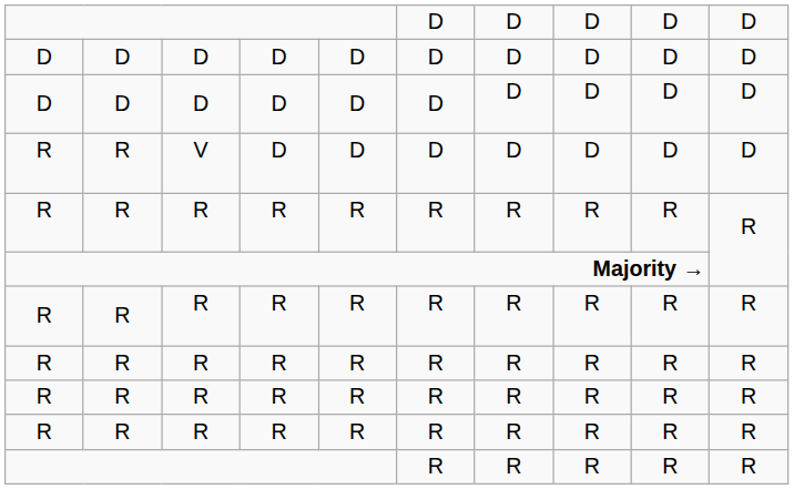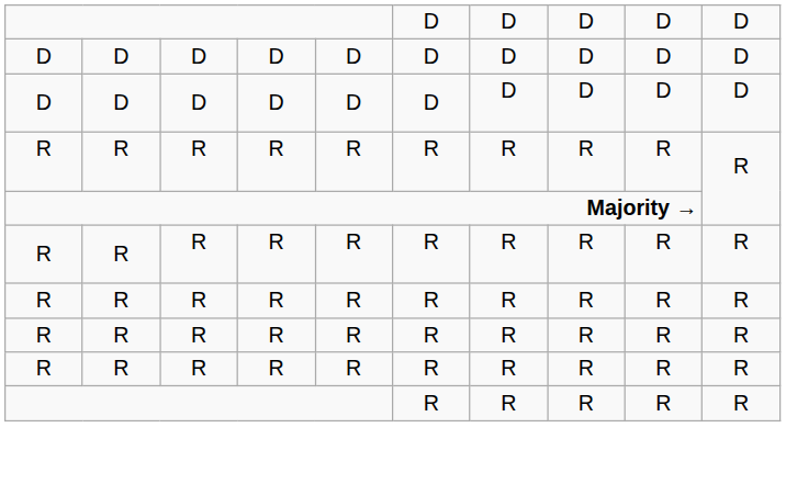 <table class="wikitable" style="text-align:center">
 <tr>
 <td colspan=5></td>
 <td>D</td>
 <td>D</td>
 <td>D</td>
 <td>D</td>
 <td>D</td>
 </tr>
 <tr>
 <td width=50px >D</td>
 <td width=50px >D</td>
 <td width=50px >D</td>
 <td width=50px >D</td>
 <td width=50px >D</td>
 <td width=50px >D</td>
 <td width=50px >D</td>
 <td width=50px >D</td>
 <td width=50px >D</td>
 <td width=50px >D</td>
 </tr>
 <tr>
 <td>D</td>
 <td>D</td>
 <td>D</td>
 <td>D</td>
 <td>D</td>
 <td>D</td>
-<td>D<br><br></td>
-<td>D<br><br></td>
-<td>D<br><br></td>
-<td>D<br><br></td>
-</tr>
-<tr>
-<td>R<br><br></td>
-<td>R<br><br></td>
-<td>V<br><br></td>
-<td>D<br><br></td>
-<td>D<br><br></td>
-<td>D<br><br></td>
 <td>D<br><br></td>
 <td>D<br><br></td>
 <td>D<br><br></td>
 <td>D<br><br></td>
 </tr>
 <tr>
 <td>R<br><br></td>
 <td>R<br><br></td>
 <td>R<br><br></td>
 <td>R<br><br></td>
 <td>R<br><br></td>
 <td>R<br><br></td>
 <td>R<br><br></td>
 <td>R<br><br></td>
 <td>R<br><br></td>
 <td rowspan=2 >R<br><br></td>
 </tr>
 <tr style="height:1em">
 <td colspan=9 align=right><strong>Majority →</strong></td>
 </tr>
 <tr style="height:1em">
 <td>R</td>
 <td>R</td>
 <td>R<br><br></td>
 <td>R<br><br></td>
 <td>R<br><br></td>
 <td>R<br><br></td>
 <td>R<br><br></td>
 <td>R<br><br></td>
 <td>R<br><br></td>
 <td>R<br><br></td>
 </tr>
 <tr>
 <td>R</td>
 <td>R</td>
 <td>R</td>
 <td>R</td>
 <td>R</td>
 <td>R</td>
 <td>R</td>
 <td>R</td>
 <td>R</td>
 <td>R</td>
 </tr>
 <tr>
 <td>R</td>
 <td>R</td>
 <td>R</td>
 <td>R</td>
 <td>R</td>
 <td>R</td>
 <td>R</td>
 <td>R</td>
 <td>R</td>
 <td>R</td>
 </tr>
 <tr>
 <td>R</td>
 <td>R</td>
 <td>R</td>
 <td>R</td>
 <td>R</td>
 <td>R</td>
 <td>R</td>
 <td>R</td>
 <td>R</td>
 <td>R</td>
 </tr>
 <tr>
 <td colspan=5></td>
 <td>R</td>
 <td>R</td>
 <td>R</td>
 <td>R</td>
 <td>R</td>
 </tr>
 </table>
